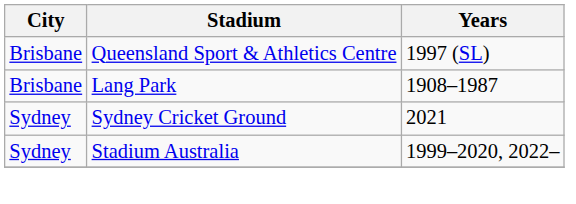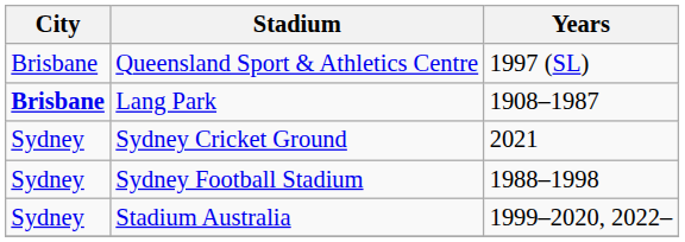 <table class="wikitable" style="text-align: left;">
 <tr>
 <th>City</th>
 <th>Stadium</th>
 <th>Years</th>
 </tr>
 <tr>
 <td> <a href='#'>Brisbane</a></td>
 <td><a href='#'>Queensland Sport & Athletics Centre</a></td>
 <td>1997 (<a href='#'>SL</a>)</td>
 </tr>
 <tr>
-<td> <a href='#'>Brisbane</a></td>
+<td><strong> <a href='#'>Brisbane</a></strong></td>
 <td><a href='#'>Lang Park</a></td>
 <td>1908–1987</td>
 </tr>
 <tr>
 <td align=left> <a href='#'>Sydney</a></td>
 <td><a href='#'>Sydney Cricket Ground</a></td>
 <td>2021</td>
 </tr>
 <tr>
 <td align=left> <a href='#'>Sydney</a></td>
+<td><a href='#'>Sydney Football Stadium</a></td>
+<td>1988–1998</td>
+</tr>
+<tr>
+<td align=left> <a href='#'>Sydney</a></td>
 <td><a href='#'>Stadium Australia</a></td>
 <td>1999–2020, 2022–</td>
 </tr>
 <tr>
 </tr>
 </table>
